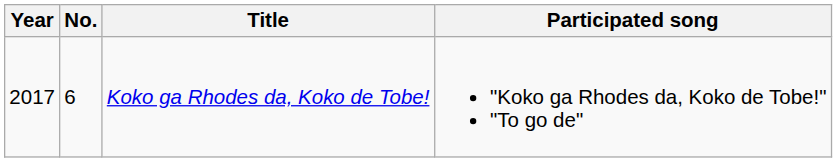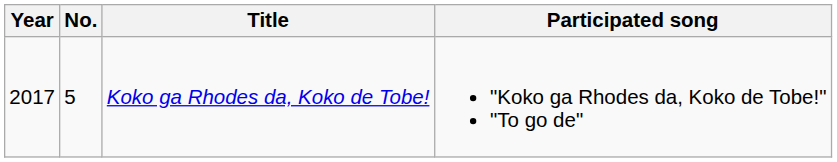 <table class="wikitable sortable">
 <tr>
 <th>Year</th>
 <th data-sort-type="number">No.</th>
 <th>Title</th>
 <th class="unsortable">Participated song</th>
 </tr>
 <tr>
 <td>2017</td>
-<td>6</td>
+<td>5</td>
 <td><em><a href='#'>Koko ga Rhodes da, Koko de Tobe!</a></em></td>
 <td><br><ul><li>"Koko ga Rhodes da, Koko de Tobe!"</li><li>"To go de"</li></ul></td>
 </tr>
 </table>
